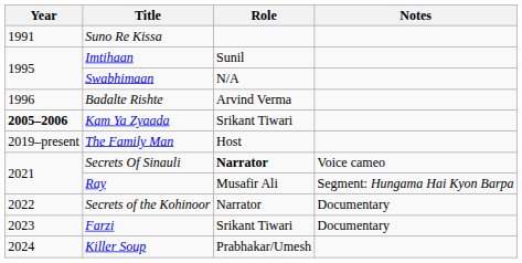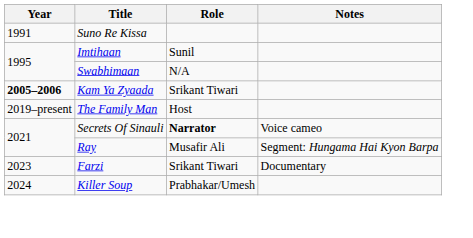 <table class="wikitable plainrowheaders sortable"; text-align: center;>
 <tr>
 <th scope="col">Year</th>
 <th scope="col">Title</th>
 <th scope="col">Role</th>
 <th scope="col">Notes</th>
 </tr>
 <tr>
 <td>1991</td>
 <td><em>Suno Re Kissa</em></td>
 <td></td>
 <td></td>
 </tr>
 <tr>
 <td rowspan="2">1995</td>
 <td><em><a href='#'>Imtihaan</a></em></td>
 <td>Sunil</td>
 <td></td>
 </tr>
 <tr>
 <td><em><a href='#'>Swabhimaan</a></em></td>
 <td>N/A</td>
-<td></td>
-</tr>
-<tr>
-<td>1996</td>
-<td><em>Badalte Rishte</em></td>
-<td>Arvind Verma</td>
 <td></td>
 </tr>
 <tr>
 <td><strong>2005–2006</strong></td>
 <td><em><a href='#'>Kam Ya Zyaada</a></em></td>
 <td>Srikant Tiwari</td>
 <td></td>
 </tr>
 <tr>
 <td>2019–present</td>
 <td><em><a href='#'>The Family Man</a></em></td>
 <td>Host</td>
 <td></td>
 </tr>
 <tr>
 <td rowspan="2">2021</td>
 <td><em>Secrets Of Sinauli</em></td>
 <td><strong>Narrator</strong></td>
 <td>Voice cameo</td>
 </tr>
 <tr>
 <td><em><a href='#'>Ray</a></em></td>
 <td>Musafir Ali</td>
 <td>Segment: <em>Hungama Hai Kyon Barpa</em></td>
 </tr>
 <tr>
-<td>2022</td>
-<td><em>Secrets of the Kohinoor</em></td>
-<td>Narrator</td>
-<td>Documentary</td>
-</tr>
-<tr>
 <td>2023</td>
 <td><em><a href='#'>Farzi</a></em></td>
 <td>Srikant Tiwari</td>
 <td>Documentary</td>
 </tr>
 <tr>
 <td>2024</td>
 <td><em><a href='#'>Killer Soup</a></em></td>
 <td>Prabhakar/Umesh</td>
 <td></td>
 </tr>
 </table>
